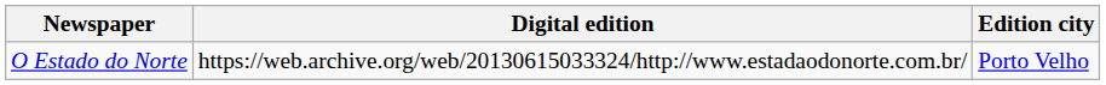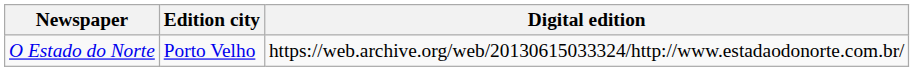 <table class="wikitable sortable">
 <tr style="text-align:center">
 <th>Newspaper</th>
+<th>Edition city</th>
 <th>Digital edition</th>
-<th>Edition city</th>
 </tr>
 <tr>
 <td><em><a href='#'>O Estado do Norte</a></em></td>
+<td><a href='#'>Porto Velho</a></td>
 <td>https://web.archive.org/web/20130615033324/http://www.estadaodonorte.com.br/</td>
-<td><a href='#'>Porto Velho</a></td>
 </tr>
 </table>
